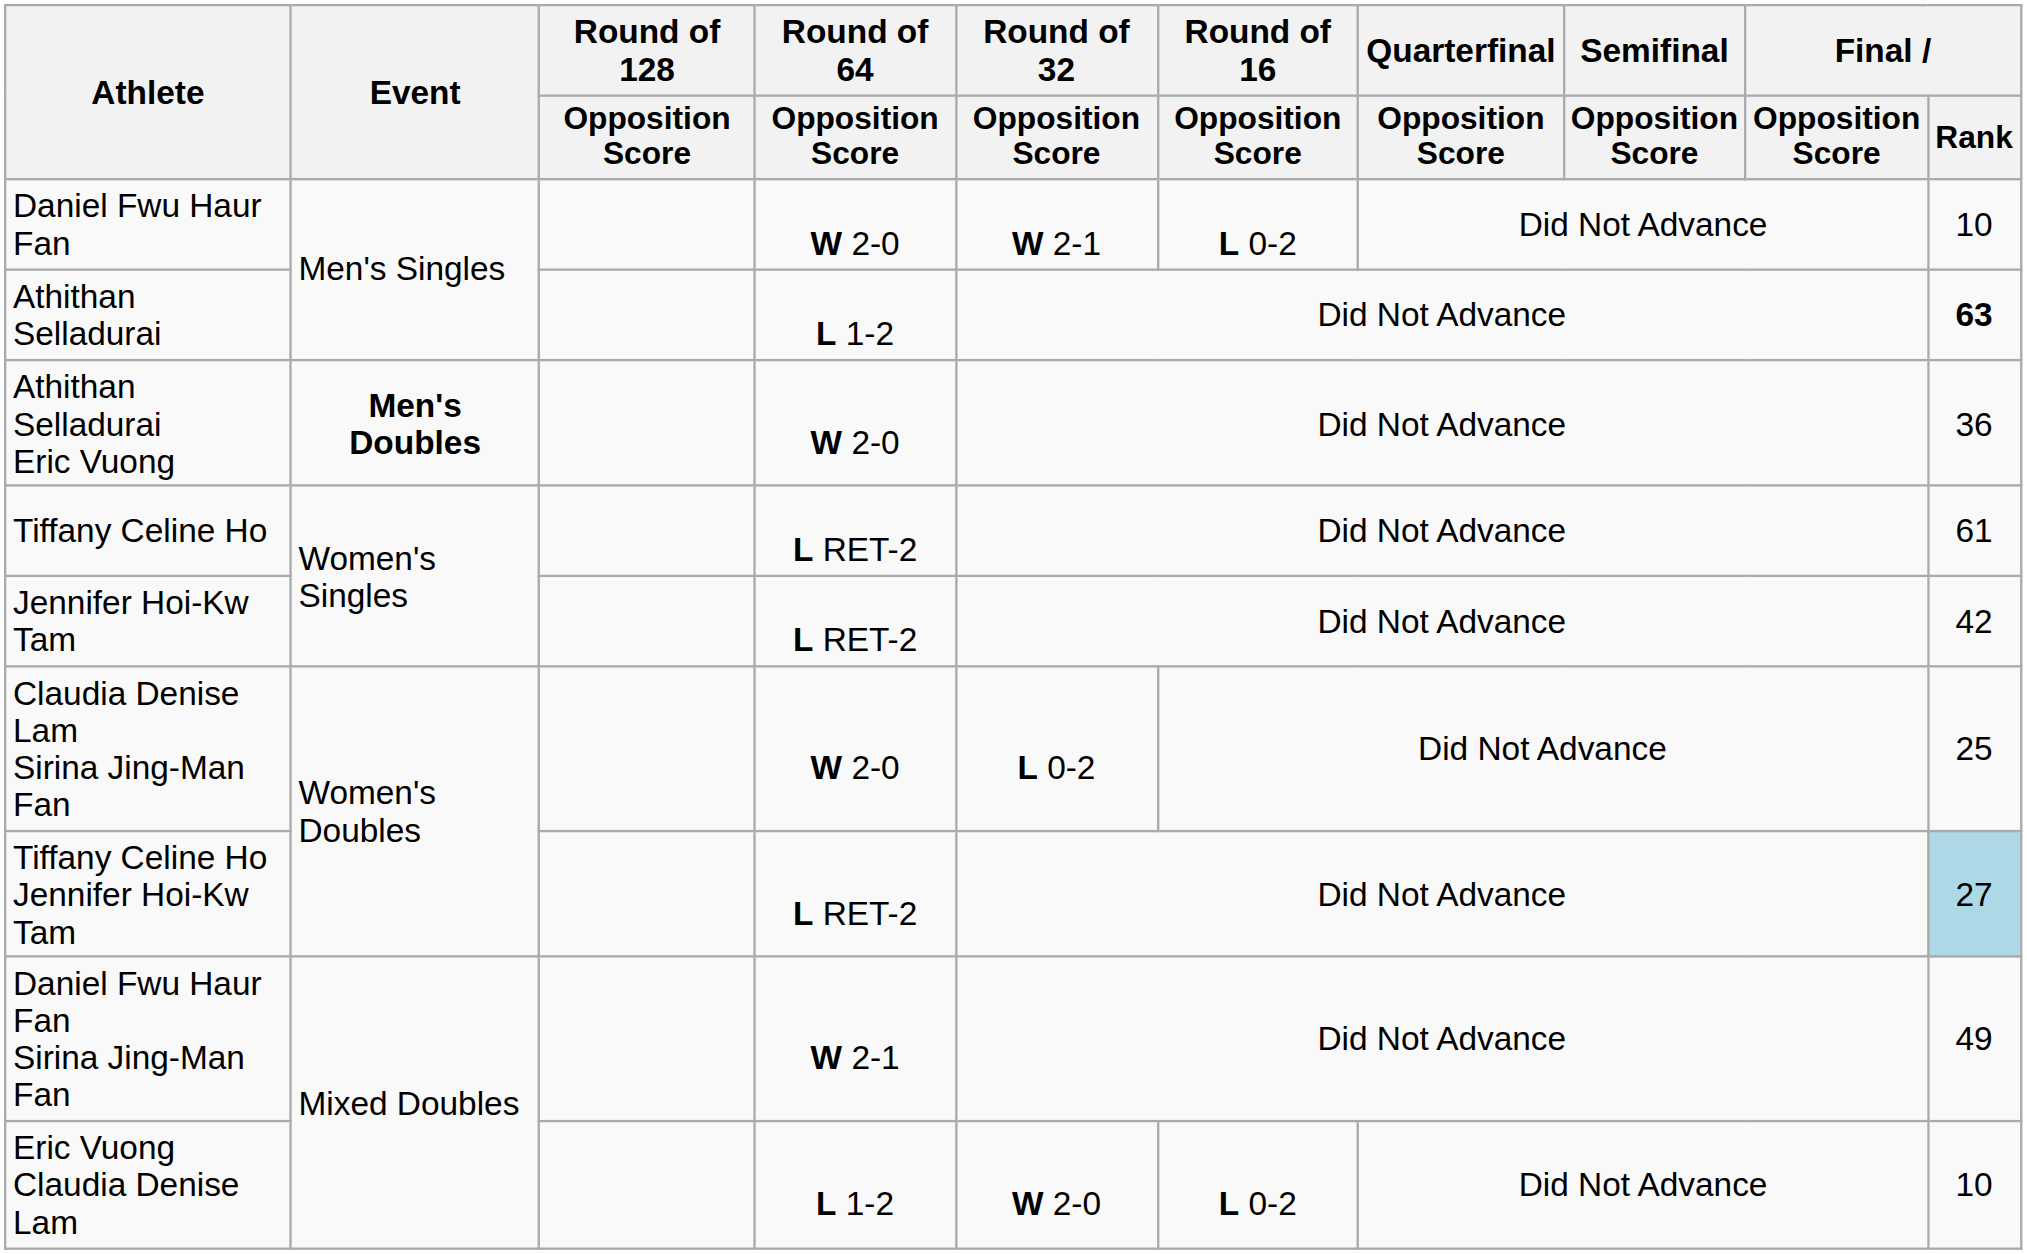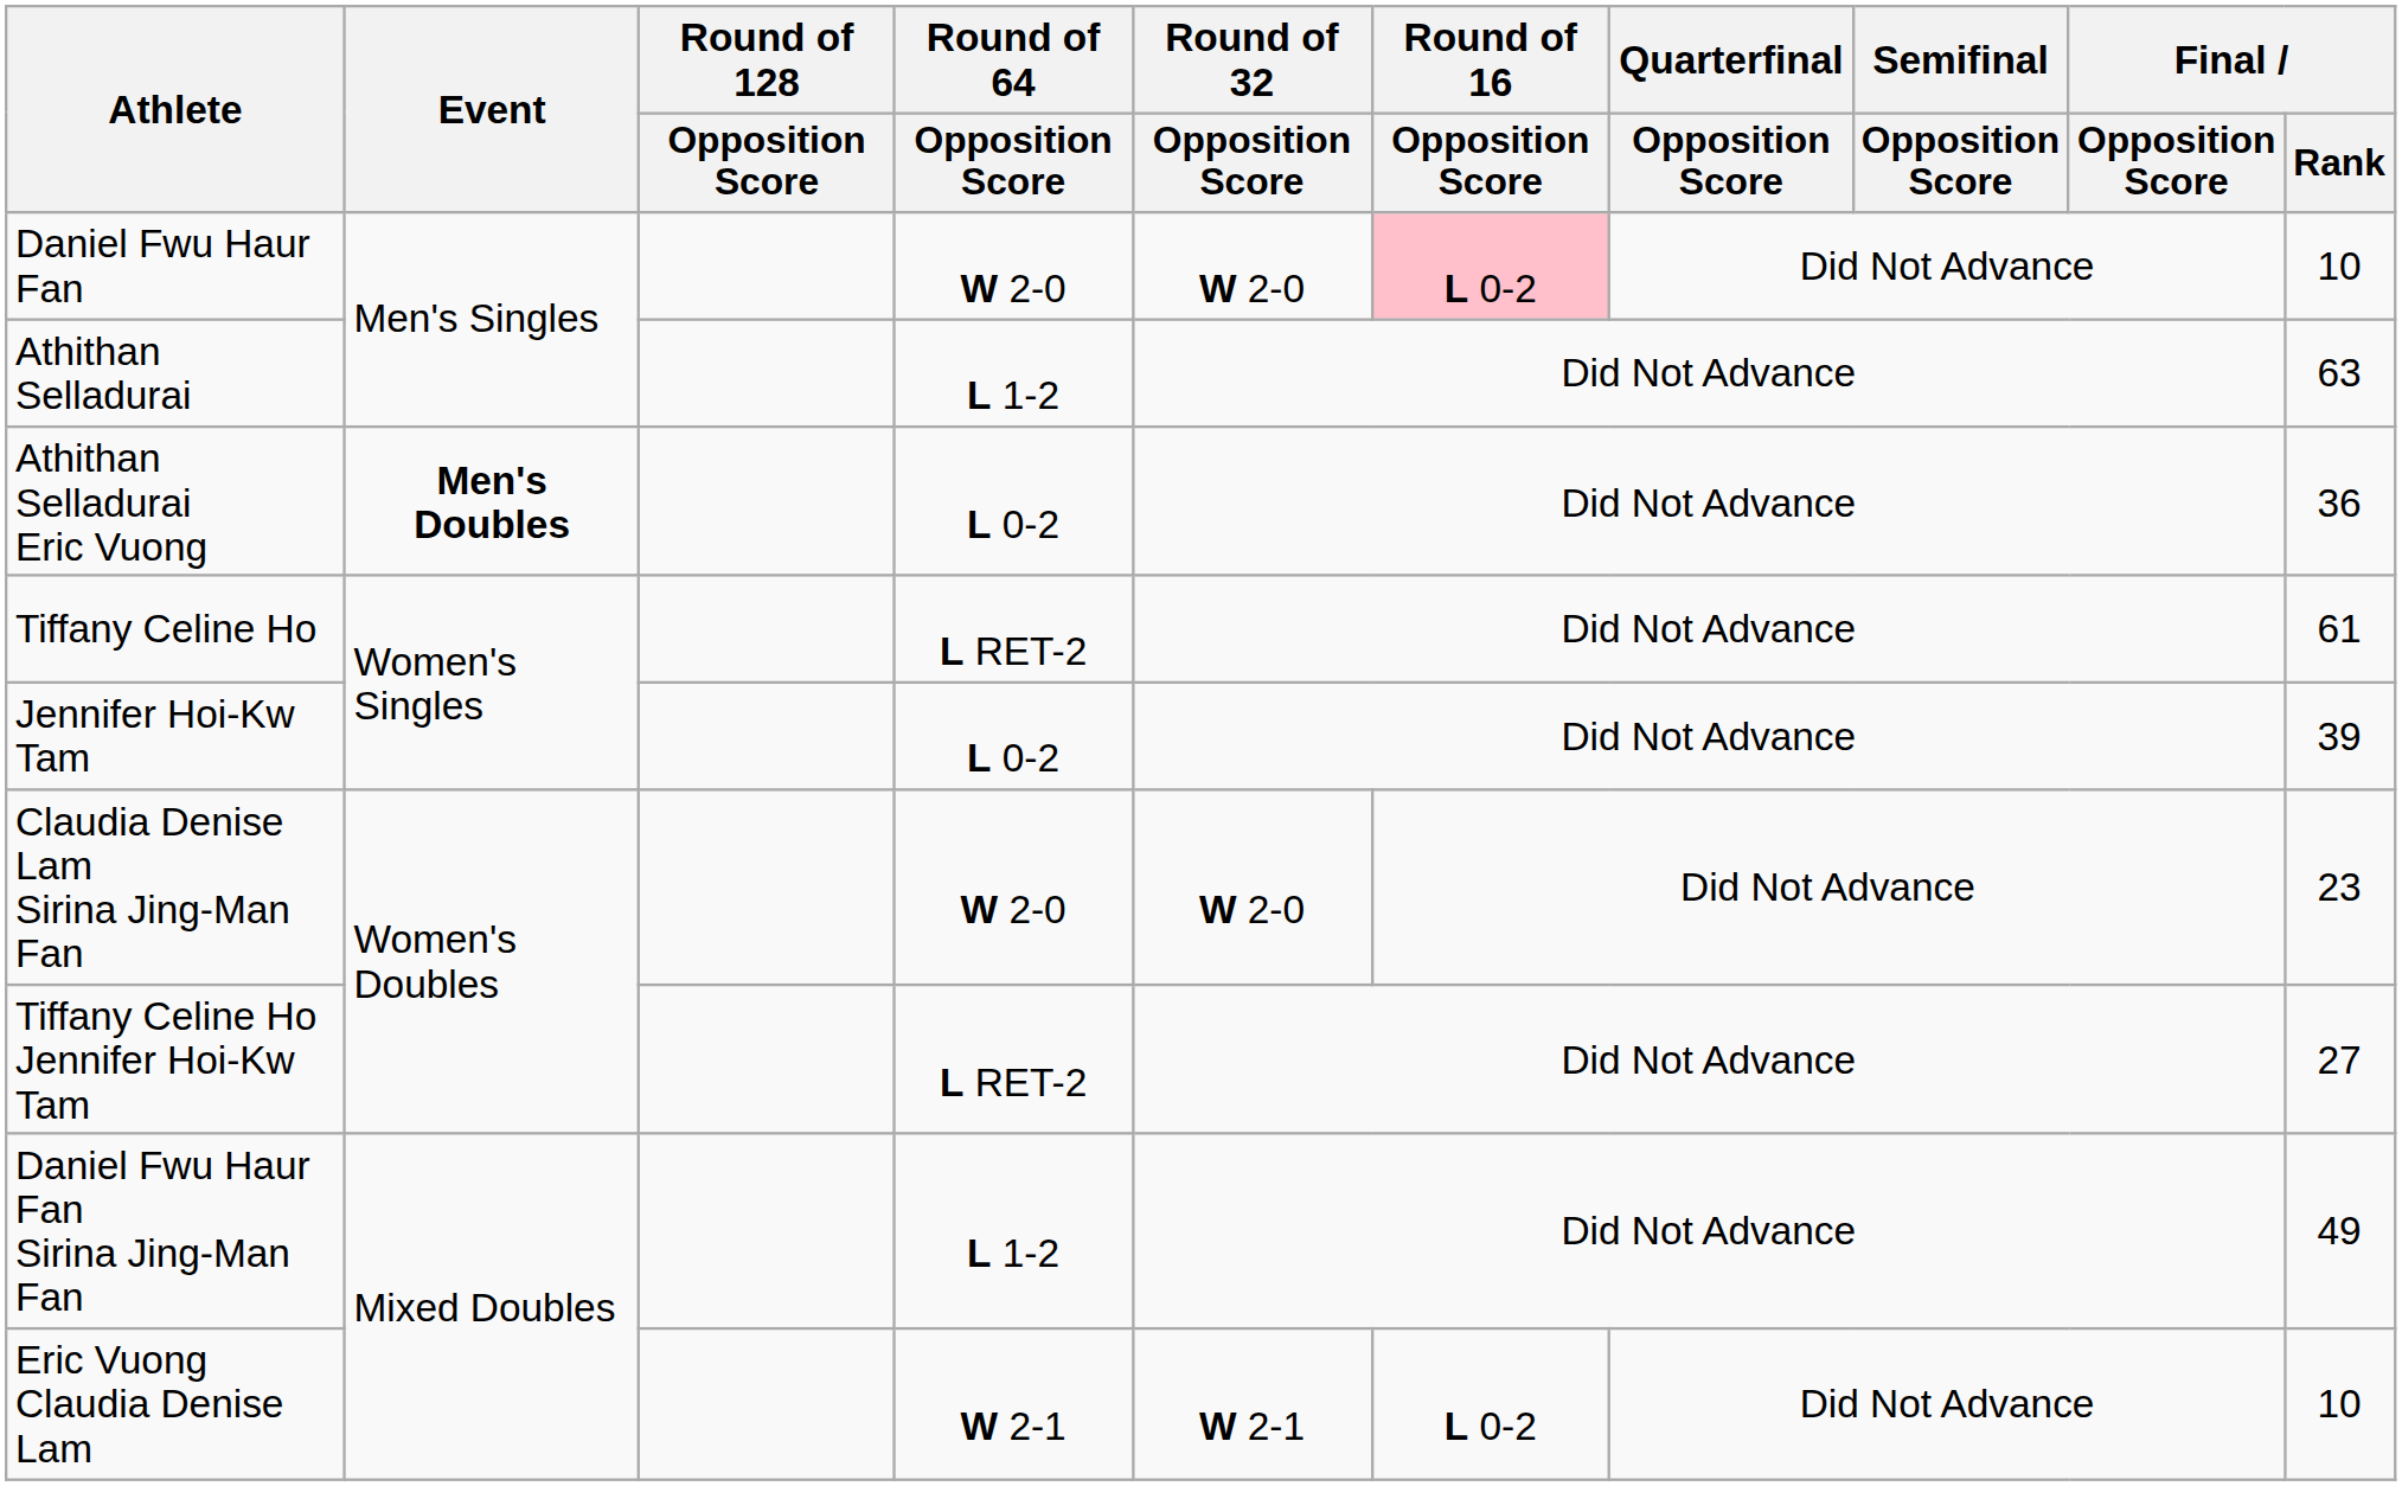 <table class="wikitable" style="font-size:90%">
 <tr>
 <th rowspan=2>Athlete</th>
 <th rowspan=2>Event</th>
 <th>Round of 128</th>
 <th>Round of 64</th>
 <th>Round of 32</th>
 <th>Round of 16</th>
 <th>Quarterfinal</th>
 <th>Semifinal</th>
 <th colspan=2>Final / </th>
 </tr>
 <tr style="font-size:95%">
 <th>Opposition<br>Score</th>
 <th>Opposition<br>Score</th>
 <th>Opposition<br>Score</th>
 <th>Opposition<br>Score</th>
 <th>Opposition<br>Score</th>
 <th>Opposition<br>Score</th>
 <th>Opposition<br>Score</th>
 <th>Rank</th>
 </tr>
 <tr align=center>
 <td align=left>Daniel Fwu Haur Fan</td>
 <td align=left rowspan=2>Men's Singles</td>
 <td></td>
 <td><br><strong>W</strong> 2-0</td>
-<td><br><strong>W</strong> 2-1</td>
-<td><br><strong>L</strong> 0-2</td>
+<td><br><strong>W</strong> 2-0</td>
+<td style="background: pink;"><br><strong>L</strong> 0-2</td>
 <td colspan=3>Did Not Advance</td>
 <td>10</td>
 </tr>
 <tr align=center>
 <td align=left>Athithan Selladurai</td>
 <td></td>
 <td><br><strong>L</strong> 1-2</td>
 <td colspan=5>Did Not Advance</td>
-<td><strong>63</strong></td>
+<td>63</td>
 </tr>
 <tr align=center>
 <td align=left>Athithan Selladurai<br>Eric Vuong</td>
 <td><strong>Men's Doubles</strong></td>
 <td></td>
-<td><br><strong>W</strong> 2-0</td>
+<td><br><strong>L</strong> 0-2</td>
 <td colspan=5>Did Not Advance</td>
 <td>36</td>
 </tr>
 <tr align=center>
 <td align=left>Tiffany Celine Ho</td>
 <td align=left rowspan=2>Women's Singles</td>
 <td></td>
 <td><br><strong>L</strong> RET-2</td>
 <td colspan=5>Did Not Advance</td>
 <td>61</td>
 </tr>
 <tr align=center>
 <td align=left>Jennifer Hoi-Kw Tam</td>
 <td></td>
-<td><br><strong>L</strong> RET-2</td>
+<td><br><strong>L</strong> 0-2</td>
 <td colspan=5>Did Not Advance</td>
-<td>42</td>
+<td>39</td>
 </tr>
 <tr align=center>
 <td align=left>Claudia Denise Lam<br>Sirina Jing-Man Fan</td>
 <td align=left rowspan=2>Women's Doubles</td>
 <td></td>
 <td><br><strong>W</strong> 2-0</td>
-<td><br><strong>L</strong> 0-2</td>
+<td><br><strong>W</strong> 2-0</td>
 <td colspan=4>Did Not Advance</td>
-<td>25</td>
+<td>23</td>
 </tr>
 <tr align=center>
 <td align=left>Tiffany Celine Ho<br>Jennifer Hoi-Kw Tam</td>
 <td></td>
 <td><br><strong>L</strong> RET-2</td>
 <td colspan=5>Did Not Advance</td>
-<td style="background: lightblue;">27</td>
+<td>27</td>
 </tr>
 <tr align=center>
 <td align=left>Daniel Fwu Haur Fan<br>Sirina Jing-Man Fan</td>
 <td align=left rowspan=2>Mixed Doubles</td>
 <td></td>
-<td><br><strong>W</strong> 2-1</td>
+<td><br><strong>L</strong> 1-2</td>
 <td colspan=5>Did Not Advance</td>
 <td>49</td>
 </tr>
 <tr align=center>
 <td align=left>Eric Vuong<br>Claudia Denise Lam</td>
 <td></td>
-<td><br><strong>L</strong> 1-2</td>
-<td><br><strong>W</strong> 2-0</td>
+<td><br><strong>W</strong> 2-1</td>
+<td><br><strong>W</strong> 2-1</td>
 <td><br><strong>L</strong> 0-2</td>
 <td colspan=3>Did Not Advance</td>
 <td>10</td>
 </tr>
 </table>
